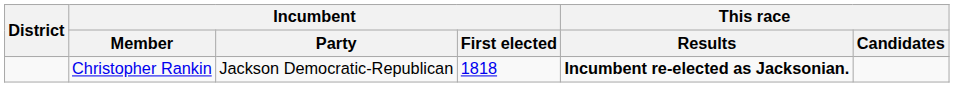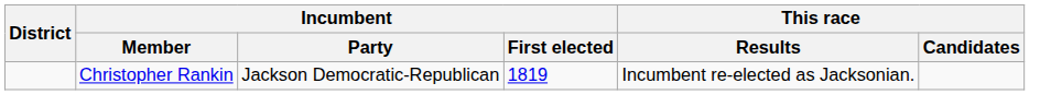 <table class=wikitable>
 <tr>
 <th rowspan=2>District</th>
 <th colspan=3>Incumbent</th>
 <th colspan=2>This race</th>
 </tr>
 <tr>
 <th>Member</th>
 <th>Party</th>
 <th>First elected</th>
 <th>Results</th>
 <th>Candidates</th>
 </tr>
 <tr>
 <td></td>
 <td><a href='#'>Christopher Rankin</a></td>
 <td>Jackson Democratic-Republican</td>
-<td><a href='#'>1818</a></td>
-<td><strong>Incumbent re-elected as Jacksonian.</strong></td>
+<td><a href='#'>1819</a></td>
+<td>Incumbent re-elected as Jacksonian.</td>
 <td nowrap></td>
 </tr>
 </table>
